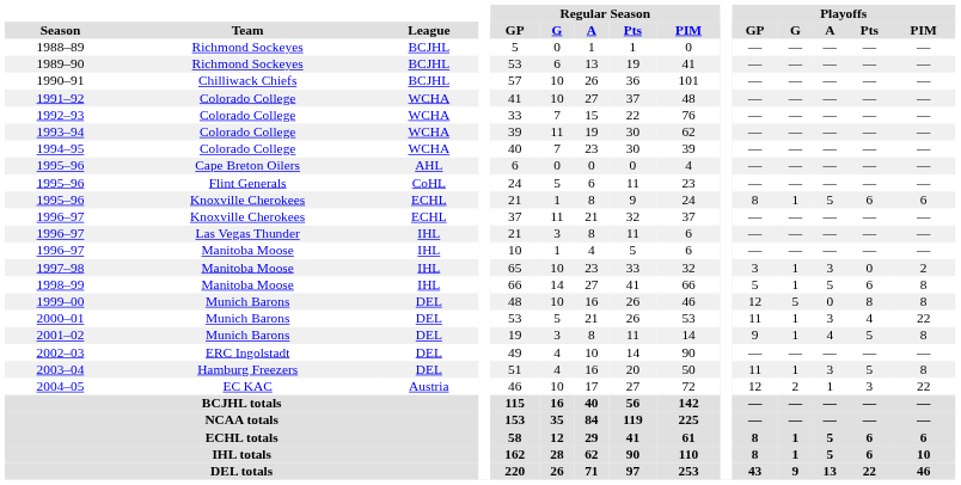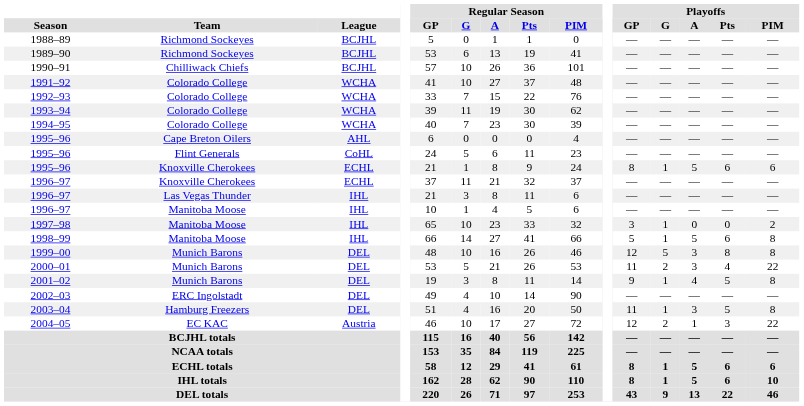 <table border="0" cellpadding="1" cellspacing="0" style="text-align:center; width:70em">
 <tr bgcolor="#e0e0e0">
 <th colspan="3"  bgcolor="#ffffff"> </th>
 <th rowspan="99" bgcolor="#ffffff"> </th>
 <th colspan="5">Regular Season</th>
 <th rowspan="99" bgcolor="#ffffff"> </th>
 <th colspan="5">Playoffs</th>
 </tr>
 <tr bgcolor="#e0e0e0">
 <th>Season</th>
 <th>Team</th>
 <th>League</th>
 <th>GP</th>
 <th><a href='#'>G</a></th>
 <th><a href='#'>A</a></th>
 <th><a href='#'>Pts</a></th>
 <th><a href='#'>PIM</a></th>
 <th>GP</th>
 <th>G</th>
 <th>A</th>
 <th>Pts</th>
 <th>PIM</th>
 </tr>
 <tr>
 <td>1988–89</td>
 <td><a href='#'>Richmond Sockeyes</a></td>
 <td><a href='#'>BCJHL</a></td>
 <td>5</td>
 <td>0</td>
 <td>1</td>
 <td>1</td>
 <td>0</td>
 <td>—</td>
 <td>—</td>
 <td>—</td>
 <td>—</td>
 <td>—</td>
 </tr>
 <tr bgcolor="f0f0f0">
 <td>1989–90</td>
 <td><a href='#'>Richmond Sockeyes</a></td>
 <td><a href='#'>BCJHL</a></td>
 <td>53</td>
 <td>6</td>
 <td>13</td>
 <td>19</td>
 <td>41</td>
 <td>—</td>
 <td>—</td>
 <td>—</td>
 <td>—</td>
 <td>—</td>
 </tr>
 <tr>
 <td>1990–91</td>
 <td><a href='#'>Chilliwack Chiefs</a></td>
 <td><a href='#'>BCJHL</a></td>
 <td>57</td>
 <td>10</td>
 <td>26</td>
 <td>36</td>
 <td>101</td>
 <td>—</td>
 <td>—</td>
 <td>—</td>
 <td>—</td>
 <td>—</td>
 </tr>
 <tr bgcolor="f0f0f0">
 <td><a href='#'>1991–92</a></td>
 <td><a href='#'>Colorado College</a></td>
 <td><a href='#'>WCHA</a></td>
 <td>41</td>
 <td>10</td>
 <td>27</td>
 <td>37</td>
 <td>48</td>
 <td>—</td>
 <td>—</td>
 <td>—</td>
 <td>—</td>
 <td>—</td>
 </tr>
 <tr>
 <td><a href='#'>1992–93</a></td>
 <td><a href='#'>Colorado College</a></td>
 <td><a href='#'>WCHA</a></td>
 <td>33</td>
 <td>7</td>
 <td>15</td>
 <td>22</td>
 <td>76</td>
 <td>—</td>
 <td>—</td>
 <td>—</td>
 <td>—</td>
 <td>—</td>
 </tr>
 <tr bgcolor="f0f0f0">
 <td><a href='#'>1993–94</a></td>
 <td><a href='#'>Colorado College</a></td>
 <td><a href='#'>WCHA</a></td>
 <td>39</td>
 <td>11</td>
 <td>19</td>
 <td>30</td>
 <td>62</td>
 <td>—</td>
 <td>—</td>
 <td>—</td>
 <td>—</td>
 <td>—</td>
 </tr>
 <tr>
 <td><a href='#'>1994–95</a></td>
 <td><a href='#'>Colorado College</a></td>
 <td><a href='#'>WCHA</a></td>
 <td>40</td>
 <td>7</td>
 <td>23</td>
 <td>30</td>
 <td>39</td>
 <td>—</td>
 <td>—</td>
 <td>—</td>
 <td>—</td>
 <td>—</td>
 </tr>
 <tr bgcolor="f0f0f0">
 <td><a href='#'>1995–96</a></td>
 <td><a href='#'>Cape Breton Oilers</a></td>
 <td><a href='#'>AHL</a></td>
 <td>6</td>
 <td>0</td>
 <td>0</td>
 <td>0</td>
 <td>4</td>
 <td>—</td>
 <td>—</td>
 <td>—</td>
 <td>—</td>
 <td>—</td>
 </tr>
 <tr>
 <td><a href='#'>1995–96</a></td>
 <td><a href='#'>Flint Generals</a></td>
 <td><a href='#'>CoHL</a></td>
 <td>24</td>
 <td>5</td>
 <td>6</td>
 <td>11</td>
 <td>23</td>
 <td>—</td>
 <td>—</td>
 <td>—</td>
 <td>—</td>
 <td>—</td>
 </tr>
 <tr bgcolor="f0f0f0">
 <td><a href='#'>1995–96</a></td>
 <td><a href='#'>Knoxville Cherokees</a></td>
 <td><a href='#'>ECHL</a></td>
 <td>21</td>
 <td>1</td>
 <td>8</td>
 <td>9</td>
 <td>24</td>
 <td>8</td>
 <td>1</td>
 <td>5</td>
 <td>6</td>
 <td>6</td>
 </tr>
 <tr>
 <td><a href='#'>1996–97</a></td>
 <td><a href='#'>Knoxville Cherokees</a></td>
 <td><a href='#'>ECHL</a></td>
 <td>37</td>
 <td>11</td>
 <td>21</td>
 <td>32</td>
 <td>37</td>
 <td>—</td>
 <td>—</td>
 <td>—</td>
 <td>—</td>
 <td>—</td>
 </tr>
 <tr bgcolor="f0f0f0">
 <td><a href='#'>1996–97</a></td>
 <td><a href='#'>Las Vegas Thunder</a></td>
 <td><a href='#'>IHL</a></td>
 <td>21</td>
 <td>3</td>
 <td>8</td>
 <td>11</td>
 <td>6</td>
 <td>—</td>
 <td>—</td>
 <td>—</td>
 <td>—</td>
 <td>—</td>
 </tr>
 <tr>
 <td><a href='#'>1996–97</a></td>
 <td><a href='#'>Manitoba Moose</a></td>
 <td><a href='#'>IHL</a></td>
 <td>10</td>
 <td>1</td>
 <td>4</td>
 <td>5</td>
 <td>6</td>
 <td>—</td>
 <td>—</td>
 <td>—</td>
 <td>—</td>
 <td>—</td>
 </tr>
 <tr bgcolor="f0f0f0">
 <td><a href='#'>1997–98</a></td>
 <td><a href='#'>Manitoba Moose</a></td>
 <td><a href='#'>IHL</a></td>
 <td>65</td>
 <td>10</td>
 <td>23</td>
 <td>33</td>
 <td>32</td>
 <td>3</td>
 <td>1</td>
-<td>3</td>
+<td>0</td>
 <td>0</td>
 <td>2</td>
 </tr>
 <tr>
 <td><a href='#'>1998–99</a></td>
 <td><a href='#'>Manitoba Moose</a></td>
 <td><a href='#'>IHL</a></td>
 <td>66</td>
 <td>14</td>
 <td>27</td>
 <td>41</td>
 <td>66</td>
 <td>5</td>
 <td>1</td>
 <td>5</td>
 <td>6</td>
 <td>8</td>
 </tr>
 <tr bgcolor="f0f0f0">
 <td><a href='#'>1999–00</a></td>
 <td><a href='#'>Munich Barons</a></td>
 <td><a href='#'>DEL</a></td>
 <td>48</td>
 <td>10</td>
 <td>16</td>
 <td>26</td>
 <td>46</td>
 <td>12</td>
 <td>5</td>
-<td>0</td>
+<td>3</td>
 <td>8</td>
 <td>8</td>
 </tr>
 <tr>
 <td><a href='#'>2000–01</a></td>
 <td><a href='#'>Munich Barons</a></td>
 <td><a href='#'>DEL</a></td>
 <td>53</td>
 <td>5</td>
 <td>21</td>
 <td>26</td>
 <td>53</td>
 <td>11</td>
-<td>1</td>
+<td>2</td>
 <td>3</td>
 <td>4</td>
 <td>22</td>
 </tr>
 <tr bgcolor="f0f0f0">
 <td><a href='#'>2001–02</a></td>
 <td><a href='#'>Munich Barons</a></td>
 <td><a href='#'>DEL</a></td>
 <td>19</td>
 <td>3</td>
 <td>8</td>
 <td>11</td>
 <td>14</td>
 <td>9</td>
 <td>1</td>
 <td>4</td>
 <td>5</td>
 <td>8</td>
 </tr>
 <tr>
 <td><a href='#'>2002–03</a></td>
 <td><a href='#'>ERC Ingolstadt</a></td>
 <td><a href='#'>DEL</a></td>
 <td>49</td>
 <td>4</td>
 <td>10</td>
 <td>14</td>
 <td>90</td>
 <td>—</td>
 <td>—</td>
 <td>—</td>
 <td>—</td>
 <td>—</td>
 </tr>
 <tr bgcolor="f0f0f0">
 <td><a href='#'>2003–04</a></td>
 <td><a href='#'>Hamburg Freezers</a></td>
 <td><a href='#'>DEL</a></td>
 <td>51</td>
 <td>4</td>
 <td>16</td>
 <td>20</td>
 <td>50</td>
 <td>11</td>
 <td>1</td>
 <td>3</td>
 <td>5</td>
 <td>8</td>
 </tr>
 <tr>
 <td><a href='#'>2004–05</a></td>
 <td><a href='#'>EC KAC</a></td>
 <td><a href='#'>Austria</a></td>
 <td>46</td>
 <td>10</td>
 <td>17</td>
 <td>27</td>
 <td>72</td>
 <td>12</td>
 <td>2</td>
 <td>1</td>
 <td>3</td>
 <td>22</td>
 </tr>
 <tr bgcolor="#e0e0e0">
 <th colspan="3">BCJHL totals</th>
 <th>115</th>
 <th>16</th>
 <th>40</th>
 <th>56</th>
 <th>142</th>
 <th>—</th>
 <th>—</th>
 <th>—</th>
 <th>—</th>
 <th>—</th>
 </tr>
 <tr bgcolor="#e0e0e0">
 <th colspan="3">NCAA totals</th>
 <th>153</th>
 <th>35</th>
 <th>84</th>
 <th>119</th>
 <th>225</th>
 <th>—</th>
 <th>—</th>
 <th>—</th>
 <th>—</th>
 <th>—</th>
 </tr>
 <tr bgcolor="#e0e0e0">
 <th colspan="3">ECHL totals</th>
 <th>58</th>
 <th>12</th>
 <th>29</th>
 <th>41</th>
 <th>61</th>
 <th>8</th>
 <th>1</th>
 <th>5</th>
 <th>6</th>
 <th>6</th>
 </tr>
 <tr bgcolor="#e0e0e0">
 <th colspan="3">IHL totals</th>
 <th>162</th>
 <th>28</th>
 <th>62</th>
 <th>90</th>
 <th>110</th>
 <th>8</th>
 <th>1</th>
 <th>5</th>
 <th>6</th>
 <th>10</th>
 </tr>
 <tr bgcolor="#e0e0e0">
 <th colspan="3">DEL totals</th>
 <th>220</th>
 <th>26</th>
 <th>71</th>
 <th>97</th>
 <th>253</th>
 <th>43</th>
 <th>9</th>
 <th>13</th>
 <th>22</th>
 <th>46</th>
 </tr>
 </table>
